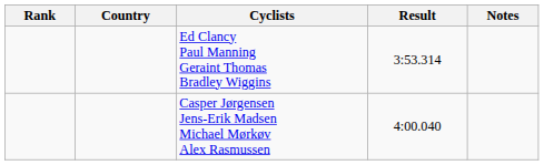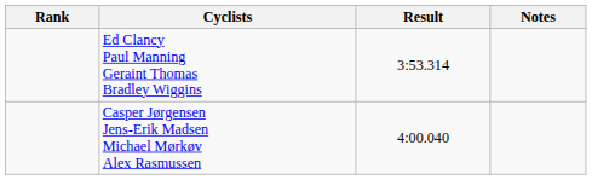 <table class="wikitable sortable" width=50% style="text-align:center;">
 <tr>
 <th>Rank</th>
-<th>Country</th>
 <th>Cyclists</th>
 <th>Result</th>
 <th>Notes</th>
 </tr>
 <tr>
 <td></td>
-<td align="left"></td>
 <td align="left"><a href='#'>Ed Clancy</a><br><a href='#'>Paul Manning</a><br><a href='#'>Geraint Thomas</a><br><a href='#'>Bradley Wiggins</a></td>
 <td>3:53.314</td>
 <td></td>
 </tr>
 <tr>
 <td></td>
-<td align="left"></td>
 <td align="left"><a href='#'>Casper Jørgensen</a><br><a href='#'>Jens-Erik Madsen</a><br><a href='#'>Michael Mørkøv</a><br><a href='#'>Alex Rasmussen</a></td>
 <td>4:00.040</td>
 <td></td>
 </tr>
 </table>
